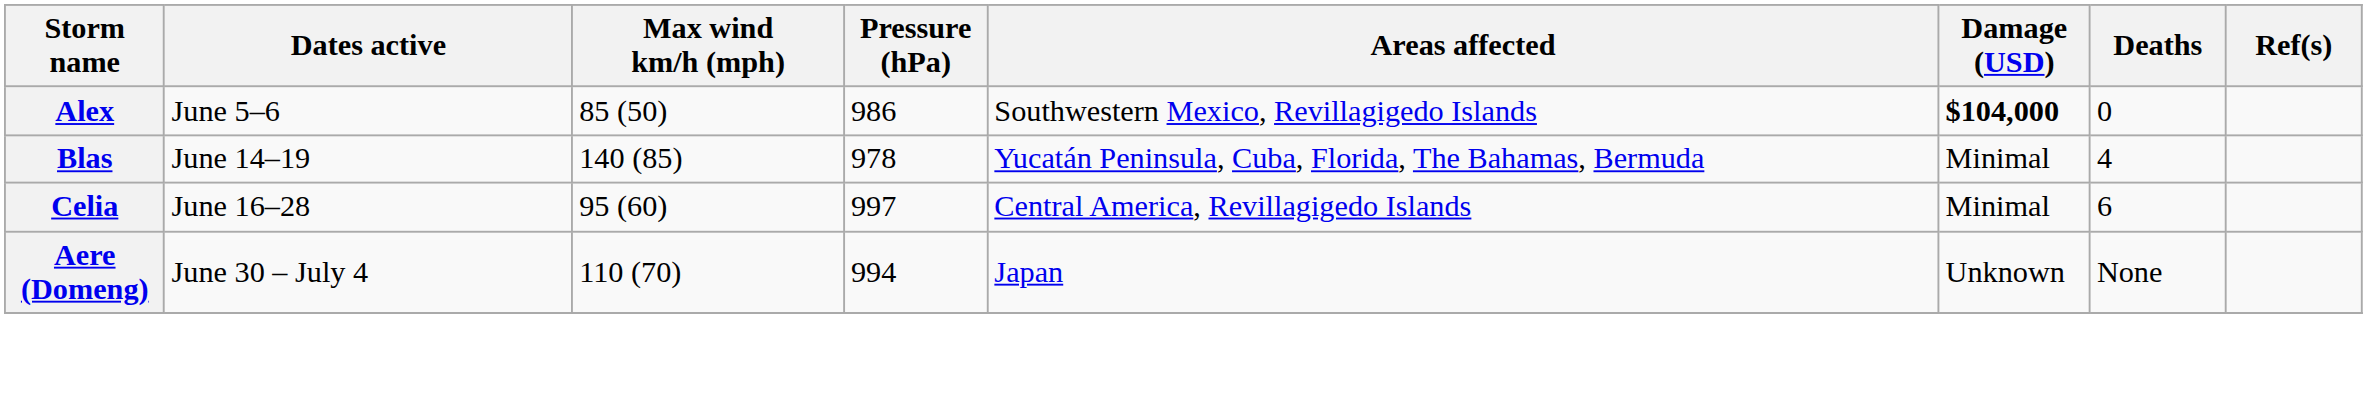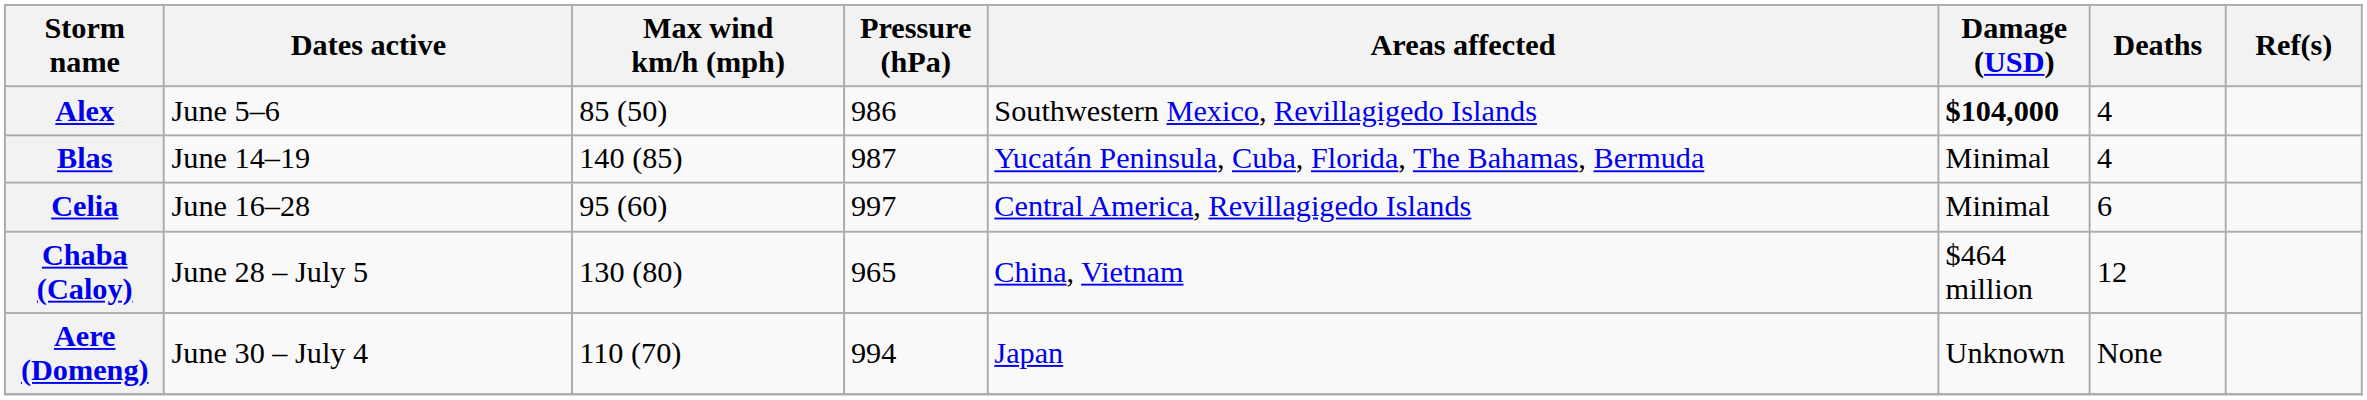 <table class="wikitable sortable">
 <tr>
 <th width="5%">Storm name</th>
 <th width="15%">Dates active</th>
 <th width="10%">Max wind<br>km/h (mph)</th>
 <th width="5%">Pressure<br>(hPa)</th>
 <th width="35%">Areas affected</th>
 <th width="5%">Damage<br>(<a href='#'>USD</a>)</th>
 <th width="5%">Deaths</th>
 <th width="5%">Ref(s)</th>
 </tr>
 <tr>
 <th><a href='#'>Alex</a></th>
 <td>June 5–6</td>
 <td>85 (50)</td>
 <td>986</td>
 <td>Southwestern <a href='#'>Mexico</a>, <a href='#'>Revillagigedo Islands</a></td>
 <td><strong>$104,000</strong></td>
-<td>0</td>
+<td>4</td>
 <td></td>
 </tr>
 <tr>
 <th><a href='#'>Blas</a></th>
 <td>June 14–19</td>
 <td>140 (85)</td>
-<td>978</td>
+<td>987</td>
 <td><a href='#'>Yucatán Peninsula</a>, <a href='#'>Cuba</a>, <a href='#'>Florida</a>, <a href='#'>The Bahamas</a>, <a href='#'>Bermuda</a></td>
 <td>Minimal</td>
 <td>4</td>
 <td></td>
 </tr>
 <tr>
 <th><a href='#'>Celia</a></th>
 <td>June 16–28</td>
 <td>95 (60)</td>
 <td>997</td>
 <td><a href='#'>Central America</a>, <a href='#'>Revillagigedo Islands</a></td>
 <td>Minimal</td>
 <td>6</td>
 <td></td>
 </tr>
 <tr>
+<th><a href='#'>Chaba (Caloy)</a></th>
+<td>June 28 – July 5</td>
+<td>130 (80)</td>
+<td>965</td>
+<td><a href='#'>China</a>, <a href='#'>Vietnam</a></td>
+<td>$464 million</td>
+<td>12</td>
+<td></td>
+</tr>
+<tr>
 <th><a href='#'>Aere (Domeng)</a></th>
 <td>June 30 – July 4</td>
 <td>110 (70)</td>
 <td>994</td>
 <td><a href='#'>Japan</a></td>
 <td>Unknown</td>
 <td>None</td>
 <td></td>
 </tr>
 <tr>
 </tr>
 </table>
